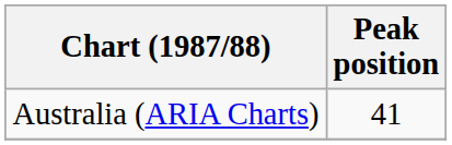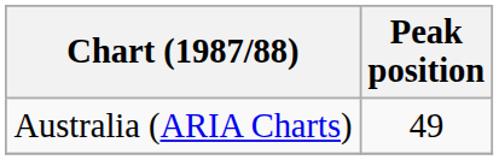 <table class="wikitable sortable plainrowheaders">
 <tr>
 <th>Chart (1987/88)</th>
 <th>Peak<br>position</th>
 </tr>
 <tr>
 <td>Australia (<a href='#'>ARIA Charts</a>)</td>
-<td style="text-align:center;">41</td>
+<td style="text-align:center;">49</td>
 </tr>
 <tr>
 </tr>
 <tr>
 </tr>
 </table>
